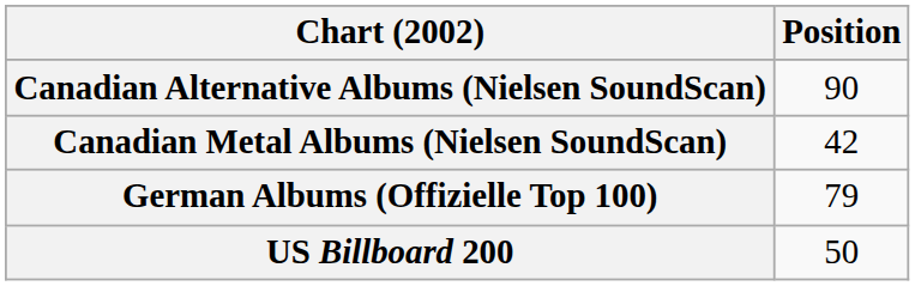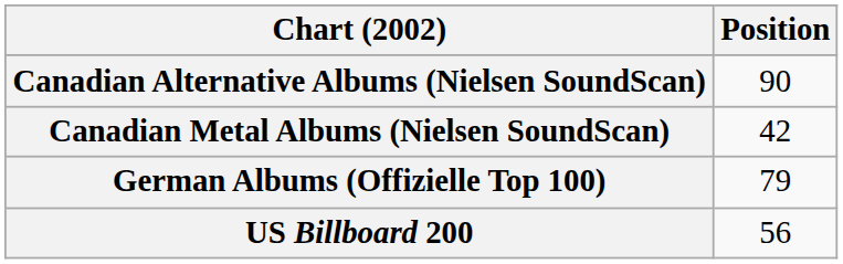 <table class="wikitable plainrowheaders" style="text-align:center">
 <tr>
 <th scope="col">Chart (2002)</th>
 <th scope="col">Position</th>
 </tr>
 <tr>
 <th scope="row">Canadian Alternative Albums (Nielsen SoundScan)</th>
 <td>90</td>
 </tr>
 <tr>
 <th scope="row">Canadian Metal Albums (Nielsen SoundScan)</th>
 <td style="text-align:center;">42</td>
 </tr>
 <tr>
 <th scope="row">German Albums (Offizielle Top 100)</th>
 <td style="text-align:center;">79</td>
 </tr>
 <tr>
 <th scope="row">US <em>Billboard</em> 200</th>
-<td style="text-align:center;">50</td>
+<td style="text-align:center;">56</td>
 </tr>
 </table>
